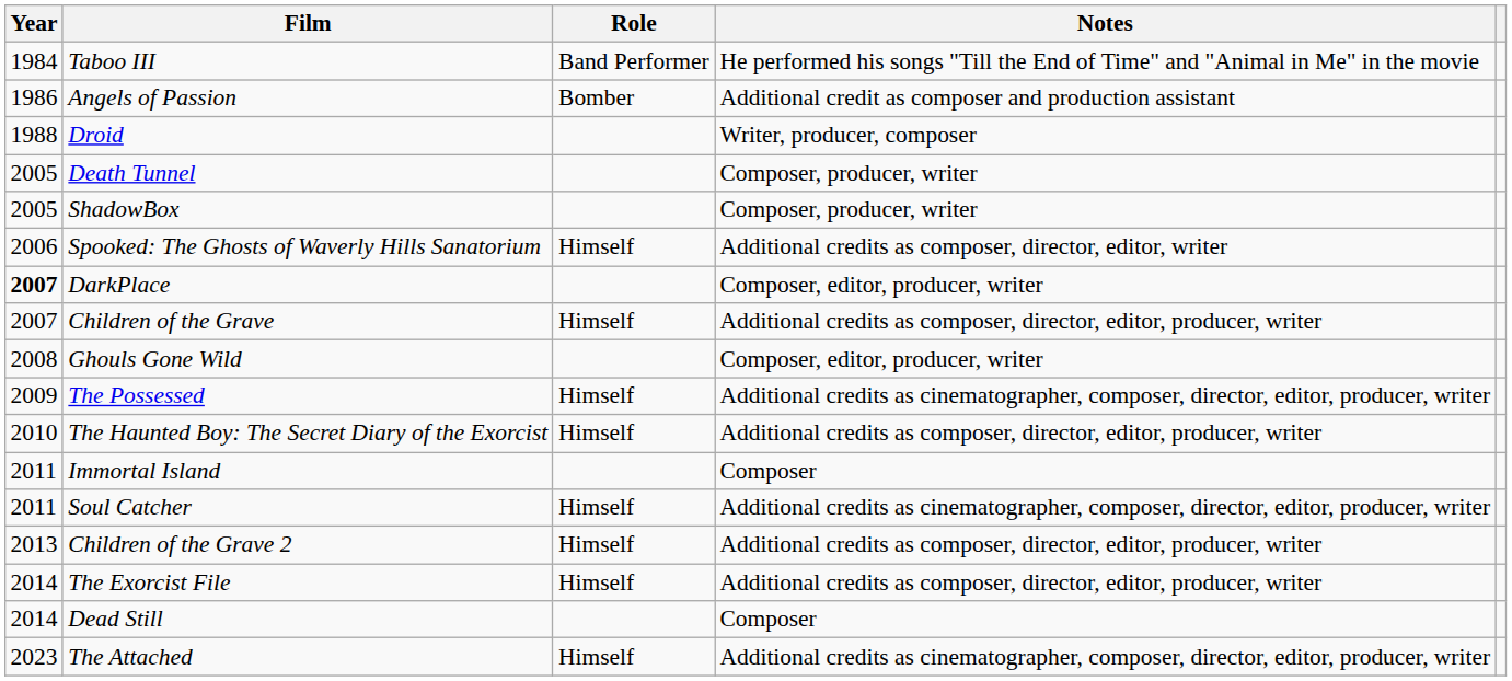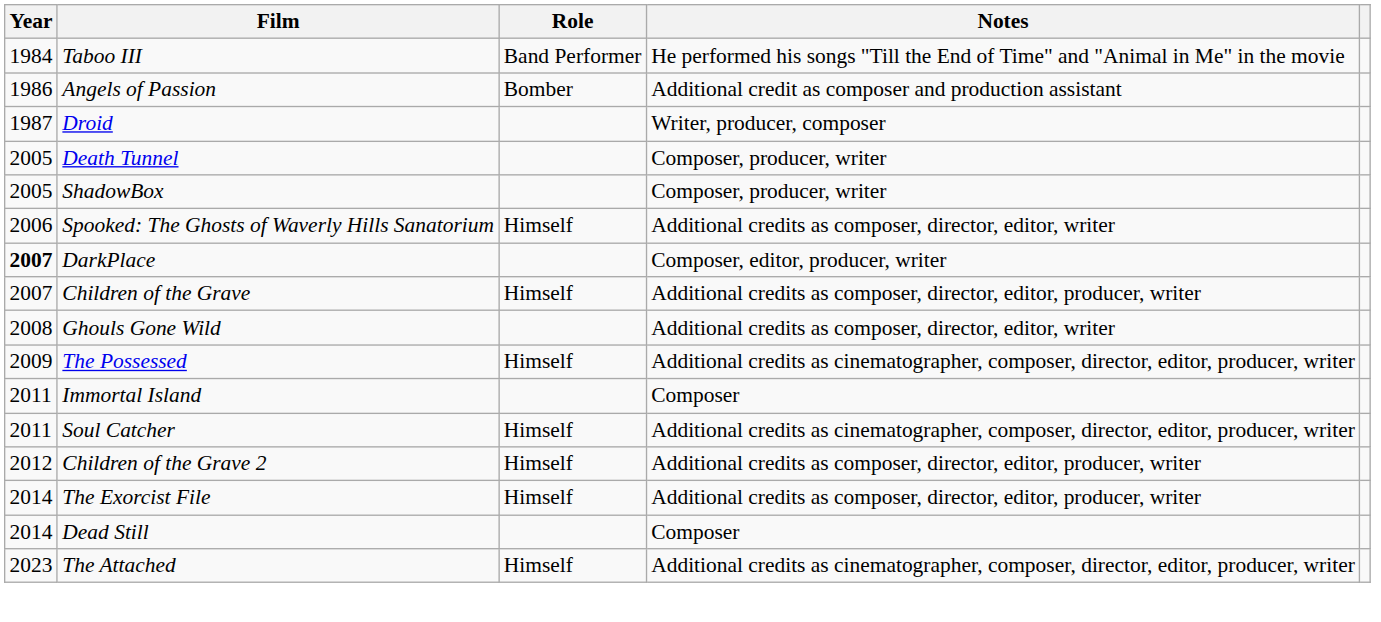 <table class="wikitable sortable">
 <tr>
 <th>Year</th>
 <th>Film</th>
 <th>Role</th>
 <th>Notes</th>
 <th></th>
 </tr>
 <tr>
 <td>1984</td>
 <td><em>Taboo III</em></td>
 <td>Band Performer</td>
 <td>He performed his songs "Till the End of Time" and "Animal in Me" in the movie</td>
 <td></td>
 </tr>
 <tr>
 <td>1986</td>
 <td><em>Angels of Passion</em></td>
 <td>Bomber</td>
 <td>Additional credit as composer and production assistant</td>
 <td></td>
 </tr>
 <tr>
-<td>1988</td>
+<td>1987</td>
 <td><em><a href='#'>Droid</a></em></td>
 <td></td>
 <td>Writer, producer, composer</td>
 <td></td>
 </tr>
 <tr>
 <td>2005</td>
 <td><em><a href='#'>Death Tunnel</a></em></td>
 <td></td>
 <td>Composer, producer, writer</td>
 <td></td>
 </tr>
 <tr>
 <td>2005</td>
 <td><em>ShadowBox</em></td>
 <td></td>
 <td>Composer, producer, writer</td>
 <td></td>
 </tr>
 <tr>
 <td>2006</td>
 <td><em>Spooked: The Ghosts of Waverly Hills Sanatorium</em></td>
 <td>Himself</td>
 <td>Additional credits as composer, director, editor, writer</td>
 <td></td>
 </tr>
 <tr>
 <td><strong>2007</strong></td>
 <td><em>DarkPlace</em></td>
 <td></td>
 <td>Composer, editor, producer, writer</td>
 <td></td>
 </tr>
 <tr>
 <td>2007</td>
 <td><em>Children of the Grave</em></td>
 <td>Himself</td>
 <td>Additional credits as composer, director, editor, producer, writer</td>
 <td></td>
 </tr>
 <tr>
 <td>2008</td>
 <td><em>Ghouls Gone Wild</em></td>
 <td></td>
-<td>Composer, editor, producer, writer</td>
+<td>Additional credits as composer, director, editor, writer</td>
 <td></td>
 </tr>
 <tr>
 <td>2009</td>
 <td><em><a href='#'>The Possessed</a></em></td>
 <td>Himself</td>
 <td>Additional credits as cinematographer, composer, director, editor, producer, writer</td>
-<td></td>
-</tr>
-<tr>
-<td>2010</td>
-<td><em>The Haunted Boy: The Secret Diary of the Exorcist</em></td>
-<td>Himself</td>
-<td>Additional credits as composer, director, editor, producer, writer</td>
 <td></td>
 </tr>
 <tr>
 <td>2011</td>
 <td><em>Immortal Island</em></td>
 <td></td>
 <td>Composer</td>
 <td></td>
 </tr>
 <tr>
 <td>2011</td>
 <td><em>Soul Catcher</em></td>
 <td>Himself</td>
 <td>Additional credits as cinematographer, composer, director, editor, producer, writer</td>
 <td></td>
 </tr>
 <tr>
-<td>2013</td>
+<td>2012</td>
 <td><em>Children of the Grave 2</em></td>
 <td>Himself</td>
 <td>Additional credits as composer, director, editor, producer, writer</td>
 <td></td>
 </tr>
 <tr>
 <td>2014</td>
 <td><em>The Exorcist File</em></td>
 <td>Himself</td>
 <td>Additional credits as composer, director, editor, producer, writer</td>
 <td></td>
 </tr>
 <tr>
 <td>2014</td>
 <td><em>Dead Still</em></td>
 <td></td>
 <td>Composer</td>
 <td></td>
 </tr>
 <tr>
 <td>2023</td>
 <td><em>The Attached</em></td>
 <td>Himself</td>
 <td>Additional credits as cinematographer, composer, director, editor, producer, writer</td>
 <td></td>
 </tr>
 </table>
